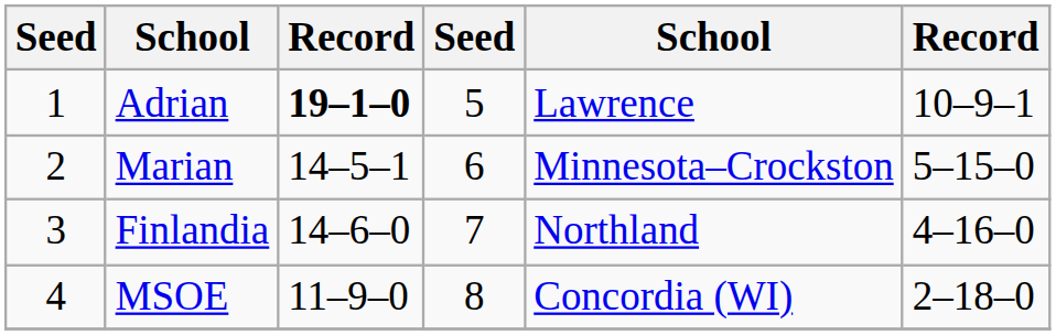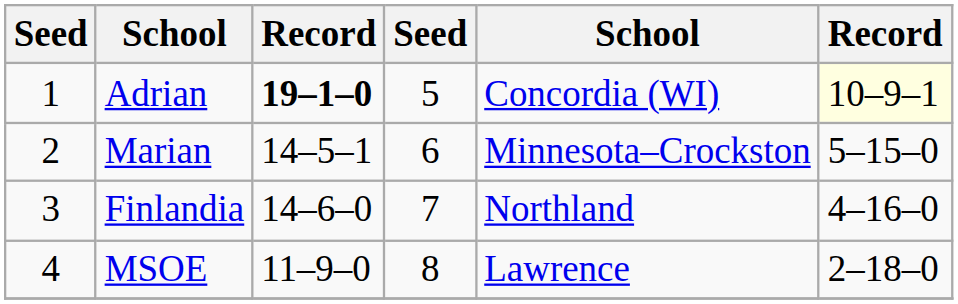 <table class="wikitable">
 <tr>
 <th>Seed</th>
 <th>School</th>
 <th>Record</th>
 <th>Seed</th>
 <th>School</th>
 <th>Record</th>
 </tr>
 <tr>
 <td align=center>1</td>
 <td><a href='#'>Adrian</a></td>
 <td><strong>19–1–0</strong></td>
 <td align=center>5</td>
-<td><a href='#'>Lawrence</a></td>
-<td>10–9–1</td>
+<td><a href='#'>Concordia (WI)</a></td>
+<td style="background: lightyellow;">10–9–1</td>
 </tr>
 <tr>
 <td align=center>2</td>
 <td><a href='#'>Marian</a></td>
 <td>14–5–1</td>
 <td align=center>6</td>
 <td><a href='#'>Minnesota–Crockston</a></td>
 <td>5–15–0</td>
 </tr>
 <tr>
 <td align=center>3</td>
 <td><a href='#'>Finlandia</a></td>
 <td>14–6–0</td>
 <td align=center>7</td>
 <td><a href='#'>Northland</a></td>
 <td>4–16–0</td>
 </tr>
 <tr>
 <td align=center>4</td>
 <td><a href='#'>MSOE</a></td>
 <td>11–9–0</td>
 <td align=center>8</td>
-<td><a href='#'>Concordia (WI)</a></td>
+<td><a href='#'>Lawrence</a></td>
 <td>2–18–0</td>
 </tr>
 <tr>
 </tr>
 </table>
